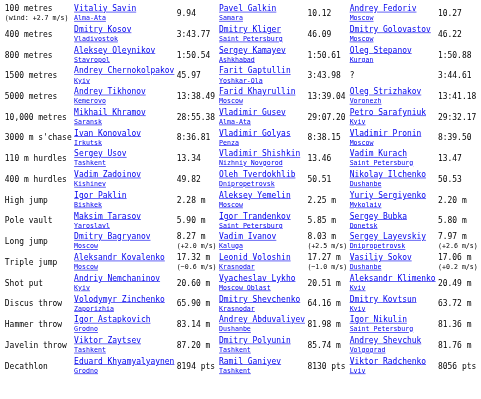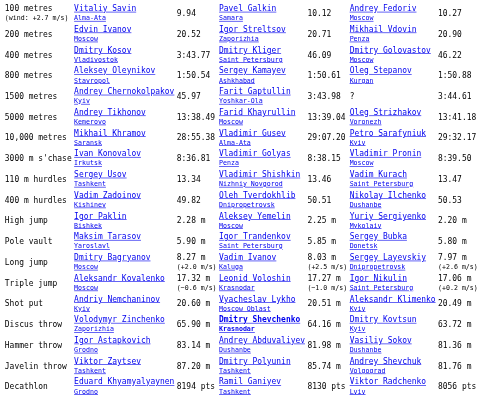 <table>
 <tr>
 <td>100 metres<br><small>(wind: +2.7 m/s)</small></td>
 <td><a href='#'>Vitaliy Savin</a><br><small> <a href='#'>Alma-Ata</a></small></td>
 <td>9.94</td>
 <td><a href='#'>Pavel Galkin</a><br><small> <a href='#'>Samara</a></small></td>
 <td>10.12</td>
 <td><a href='#'>Andrey Fedoriv</a><br><small> <a href='#'>Moscow</a></small></td>
 <td>10.27</td>
+</tr>
+<tr>
+<td>200 metres</td>
+<td><a href='#'>Edvin Ivanov</a><br><small> <a href='#'>Moscow</a></small></td>
+<td>20.52</td>
+<td><a href='#'>Igor Streltsov</a><br><small> <a href='#'>Zaporizhia</a></small></td>
+<td>20.71</td>
+<td><a href='#'>Mikhail Vdovin</a><br><small> <a href='#'>Penza</a></small></td>
+<td>20.90</td>
 </tr>
 <tr>
 <td>400 metres</td>
 <td><a href='#'>Dmitry Kosov</a><br><small> <a href='#'>Vladivostok</a></small></td>
 <td>3:43.77</td>
 <td><a href='#'>Dmitry Kliger</a><br><small> <a href='#'>Saint Petersburg</a></small></td>
 <td>46.09</td>
 <td><a href='#'>Dmitry Golovastov</a><br><small> <a href='#'>Moscow</a></small></td>
 <td>46.22</td>
 </tr>
 <tr>
 <td>800 metres</td>
 <td><a href='#'>Aleksey Oleynikov</a><br><small> <a href='#'>Stavropol</a></small></td>
 <td>1:50.54</td>
 <td><a href='#'>Sergey Kamayev</a><br><small> <a href='#'>Ashkhabad</a></small></td>
 <td>1:50.61</td>
 <td><a href='#'>Oleg Stepanov</a><br><small> <a href='#'>Kurgan</a></small></td>
 <td>1:50.88</td>
 </tr>
 <tr>
 <td>1500 metres</td>
 <td><a href='#'>Andrey Chernokolpakov</a><br><small> <a href='#'>Kyiv</a></small></td>
 <td>45.97</td>
 <td><a href='#'>Farit Gaptullin</a><br><small> <a href='#'>Yoshkar-Ola</a></small></td>
 <td>3:43.98</td>
 <td>?</td>
 <td>3:44.61</td>
 </tr>
 <tr>
 <td>5000 metres</td>
 <td><a href='#'>Andrey Tikhonov</a><br><small> <a href='#'>Kemerovo</a></small></td>
 <td>13:38.49</td>
 <td><a href='#'>Farid Khayrullin</a><br><small> <a href='#'>Moscow</a></small></td>
 <td>13:39.04</td>
 <td><a href='#'>Oleg Strizhakov</a><br><small> <a href='#'>Voronezh</a></small></td>
 <td>13:41.18</td>
 </tr>
 <tr>
 <td>10,000 metres</td>
 <td><a href='#'>Mikhail Khramov</a><br><small> <a href='#'>Saransk</a></small></td>
 <td>28:55.38</td>
 <td><a href='#'>Vladimir Gusev</a><br><small> <a href='#'>Alma-Ata</a></small></td>
 <td>29:07.20</td>
 <td><a href='#'>Petro Sarafyniuk</a><br><small> <a href='#'>Kyiv</a></small></td>
 <td>29:32.17</td>
 </tr>
 <tr>
 <td>3000 m s'chase</td>
 <td><a href='#'>Ivan Konovalov</a><br><small> <a href='#'>Irkutsk</a></small></td>
 <td>8:36.81</td>
 <td><a href='#'>Vladimir Golyas</a><br><small> <a href='#'>Penza</a></small></td>
 <td>8:38.15</td>
 <td><a href='#'>Vladimir Pronin</a><br><small> <a href='#'>Moscow</a></small></td>
 <td>8:39.50</td>
 </tr>
 <tr>
 <td>110 m hurdles</td>
 <td><a href='#'>Sergey Usov</a><br><small> <a href='#'>Tashkent</a></small></td>
 <td>13.34</td>
 <td><a href='#'>Vladimir Shishkin</a><br><small> <a href='#'>Nizhniy Novgorod</a></small></td>
 <td>13.46</td>
 <td><a href='#'>Vadim Kurach</a><br><small> <a href='#'>Saint Petersburg</a></small></td>
 <td>13.47</td>
 </tr>
 <tr>
 <td>400 m hurdles</td>
 <td><a href='#'>Vadim Zadoinov</a><br><small> <a href='#'>Kishinev</a></small></td>
 <td>49.82</td>
 <td><a href='#'>Oleh Tverdokhlib</a><br><small> <a href='#'>Dnipropetrovsk</a></small></td>
 <td>50.51</td>
 <td><a href='#'>Nikolay Ilchenko</a><br><small> <a href='#'>Dushanbe</a></small></td>
 <td>50.53</td>
 </tr>
 <tr>
 <td>High jump</td>
 <td><a href='#'>Igor Paklin</a><br><small> <a href='#'>Bishkek</a></small></td>
 <td>2.28 m</td>
 <td><a href='#'>Aleksey Yemelin</a><br><small> <a href='#'>Moscow</a></small></td>
 <td>2.25 m</td>
 <td><a href='#'>Yuriy Sergiyenko</a><br><small> <a href='#'>Mykolaiv</a></small></td>
 <td>2.20 m</td>
 </tr>
 <tr>
 <td>Pole vault</td>
 <td><a href='#'>Maksim Tarasov</a><br><small> <a href='#'>Yaroslavl</a></small></td>
 <td>5.90 m</td>
 <td><a href='#'>Igor Trandenkov</a><br><small> <a href='#'>Saint Petersburg</a></small></td>
 <td>5.85 m</td>
 <td><a href='#'>Sergey Bubka</a><br><small> <a href='#'>Donetsk</a></small></td>
 <td>5.80 m</td>
 </tr>
 <tr>
 <td>Long jump</td>
 <td><a href='#'>Dmitry Bagryanov</a><br><small> <a href='#'>Moscow</a></small></td>
 <td>8.27 m<br><small>(+2.0 m/s)</small></td>
 <td><a href='#'>Vadim Ivanov</a><br><small> <a href='#'>Kaluga</a></small></td>
 <td>8.03 m<br><small>(+2.5 m/s)</small></td>
 <td><a href='#'>Sergey Layevskiy</a><br><small> <a href='#'>Dnipropetrovsk</a></small></td>
 <td>7.97 m<br><small>(+2.6 m/s)</small></td>
 </tr>
 <tr>
 <td>Triple jump</td>
 <td><a href='#'>Aleksandr Kovalenko</a><br><small> <a href='#'>Moscow</a></small></td>
 <td>17.32 m<br><small>(−0.6 m/s)</small></td>
 <td><a href='#'>Leonid Voloshin</a><br><small> <a href='#'>Krasnodar</a></small></td>
 <td>17.27 m<br><small>(−1.0 m/s)</small></td>
-<td><a href='#'>Vasiliy Sokov</a><br><small> <a href='#'>Dushanbe</a></small></td>
+<td><a href='#'>Igor Nikulin</a><br><small> <a href='#'>Saint Petersburg</a></small></td>
 <td>17.06 m<br><small>(+0.2 m/s)</small></td>
 </tr>
 <tr>
 <td>Shot put</td>
 <td><a href='#'>Andriy Nemchaninov</a><br><small> <a href='#'>Kyiv</a></small></td>
 <td>20.60 m</td>
 <td><a href='#'>Vyacheslav Lykho</a><br><small> <a href='#'>Moscow Oblast</a></small></td>
 <td>20.51 m</td>
 <td><a href='#'>Aleksandr Klimenko</a><br><small> <a href='#'>Kyiv</a></small></td>
 <td>20.49 m</td>
 </tr>
 <tr>
 <td>Discus throw</td>
 <td><a href='#'>Volodymyr Zinchenko</a><br><small> <a href='#'>Zaporizhia</a></small></td>
 <td>65.90 m</td>
-<td><a href='#'>Dmitry Shevchenko</a><br><small> <a href='#'>Krasnodar</a></small></td>
+<td><strong><a href='#'>Dmitry Shevchenko</a><br><small> <a href='#'>Krasnodar</a></small></strong></td>
 <td>64.16 m</td>
 <td><a href='#'>Dmitry Kovtsun</a><br><small> <a href='#'>Kyiv</a></small></td>
 <td>63.72 m</td>
 </tr>
 <tr>
 <td>Hammer throw</td>
 <td><a href='#'>Igor Astapkovich</a><br><small> <a href='#'>Grodno</a></small></td>
 <td>83.14 m</td>
 <td><a href='#'>Andrey Abduvaliyev</a><br><small> <a href='#'>Dushanbe</a></small></td>
 <td>81.98 m</td>
-<td><a href='#'>Igor Nikulin</a><br><small> <a href='#'>Saint Petersburg</a></small></td>
+<td><a href='#'>Vasiliy Sokov</a><br><small> <a href='#'>Dushanbe</a></small></td>
 <td>81.36 m</td>
 </tr>
 <tr>
 <td>Javelin throw</td>
 <td><a href='#'>Viktor Zaytsev</a><br><small> <a href='#'>Tashkent</a></small></td>
 <td>87.20 m</td>
 <td><a href='#'>Dmitry Polyunin</a><br><small> <a href='#'>Tashkent</a></small></td>
 <td>85.74 m</td>
 <td><a href='#'>Andrey Shevchuk</a><br><small> <a href='#'>Volgograd</a></small></td>
 <td>81.76 m</td>
 </tr>
 <tr>
 <td>Decathlon</td>
 <td><a href='#'>Eduard Khyamyalyaynen</a><br><small> <a href='#'>Grodno</a></small></td>
 <td>8194 pts</td>
 <td><a href='#'>Ramil Ganiyev</a><br><small> <a href='#'>Tashkent</a></small></td>
 <td>8130 pts</td>
 <td><a href='#'>Viktor Radchenko</a><br><small> <a href='#'>Lviv</a></small></td>
 <td>8056 pts</td>
 </tr>
 </table>
